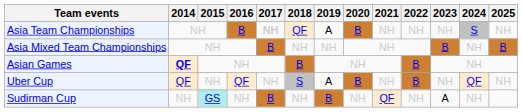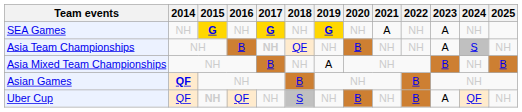 <table class="wikitable" style="font-size: 90%; text-align:center">
 <tr>
 <th>Team events</th>
 <th>2014</th>
 <th>2015</th>
 <th>2016</th>
 <th>2017</th>
 <th>2018</th>
 <th>2019</th>
 <th>2020</th>
 <th>2021</th>
 <th>2022</th>
 <th>2023</th>
 <th>2024</th>
 <th>2025</th>
 </tr>
 <tr>
+<td bgcolor="#ECF2FF"; align="left"><a href='#'>SEA Games</a></td>
+<td style=color:#ccc>NH</td>
+<td bgcolor=gold><a href='#'><strong>G</strong></a></td>
+<td style=color:#ccc>NH</td>
+<td bgcolor=gold><a href='#'><strong>G</strong></a></td>
+<td style=color:#ccc>NH</td>
+<td bgcolor=gold><a href='#'><strong>G</strong></a></td>
+<td style=color:#ccc>NH</td>
+<td>A</td>
+<td style=color:#ccc>NH</td>
+<td>A</td>
+<td style=color:#ccc>NH</td>
+<td></td>
+</tr>
+<tr>
 <td bgcolor="#ECF2FF"; align="left"><a href='#'>Asia Team Championships</a></td>
 <td colspan="2" style=color:#ccc>NH</td>
 <td bgcolor=CD7F32><a href='#'>B</a></td>
 <td style=color:#ccc><strong>NH</strong></td>
 <td bgcolor=FFEBCD><a href='#'>QF</a></td>
-<td>A</td>
+<td style=color:#ccc>NH</td>
 <td bgcolor=CD7F32><a href='#'>B</a></td>
 <td style=color:#ccc>NH</td>
 <td style=color:#ccc>NH</td>
-<td style=color:#ccc>NH</td>
+<td>A</td>
 <td bgcolor=silver><a href='#'>S</a></td>
 <td style=color:#ccc>NH</td>
 </tr>
 <tr>
 <td bgcolor="#ECF2FF"; align="left"><a href='#'>Asia Mixed Team Championships</a></td>
 <td colspan="3" style=color:#ccc>NH</td>
 <td bgcolor=CD7F32><a href='#'>B</a></td>
 <td style=color:#ccc>NH</td>
-<td style=color:#ccc>NH</td>
+<td>A</td>
 <td colspan="3" style=color:#ccc>NH</td>
 <td bgcolor=CD7F32><a href='#'>B</a></td>
 <td style=color:#ccc>NH</td>
 <td bgcolor=CD7F32><a href='#'>B</a></td>
 </tr>
 <tr>
 <td bgcolor="#ECF2FF"; align="left"><a href='#'>Asian Games</a></td>
 <td bgcolor=FFEBCD><strong><a href='#'>QF</a></strong></td>
 <td colspan="3" style=color:#ccc>NH</td>
 <td bgcolor=CD7F32><a href='#'>B</a></td>
 <td colspan="3" style=color:#ccc>NH</td>
 <td bgcolor=CD7F32><a href='#'>B</a></td>
 <td colspan="3" style=color:#ccc>NH</td>
 </tr>
 <tr>
 <td bgcolor="#ECF2FF"; align="left"><a href='#'>Uber Cup</a></td>
 <td bgcolor=FFEBCD><a href='#'>QF</a></td>
-<td style=color:#ccc>NH</td>
+<td style=color:#ccc><strong>NH</strong></td>
 <td bgcolor=FFEBCD><a href='#'>QF</a></td>
 <td style=color:#ccc>NH</td>
 <td bgcolor=silver><a href='#'>S</a></td>
-<td>A</td>
-<td bgcolor=CD7F32><a href='#'>B</a></td>
-<td style=color:#ccc>NH</td>
-<td bgcolor=CD7F32><a href='#'>B</a></td>
-<td style=color:#ccc>NH</td>
-<td bgcolor=FFEBCD><a href='#'>QF</a></td>
-<td style=color:#ccc>NH</td>
-</tr>
-<tr>
-<td bgcolor="#ECF2FF"; align="left"><a href='#'>Sudirman Cup</a></td>
-<td style=color:#ccc>NH</td>
-<td bgcolor=AFEEEE><a href='#'>GS</a></td>
 <td style=color:#ccc>NH</td>
 <td bgcolor=CD7F32><a href='#'>B</a></td>
 <td style=color:#ccc>NH</td>
 <td bgcolor=CD7F32><a href='#'>B</a></td>
-<td style=color:#ccc>NH</td>
+<td>A</td>
 <td bgcolor=FFEBCD><a href='#'>QF</a></td>
 <td style=color:#ccc>NH</td>
-<td>A</td>
-<td style=color:#ccc>NH</td>
-<td></td>
 </tr>
 </table>
